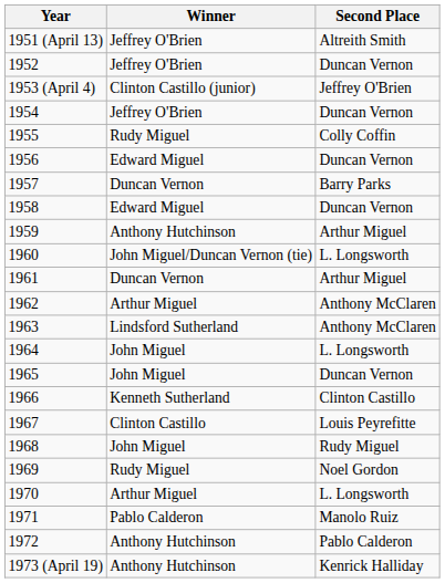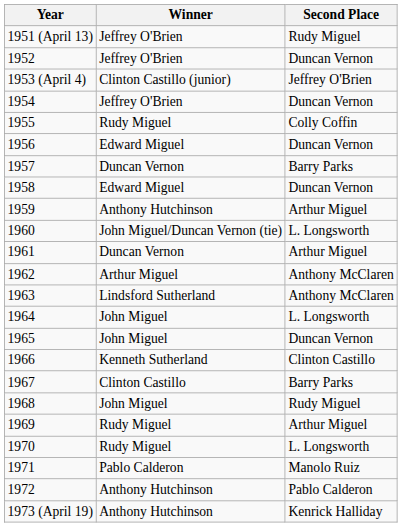 <table class="wikitable">
 <tr>
 <th>Year</th>
 <th>Winner</th>
 <th>Second Place</th>
 </tr>
 <tr>
 <td>1951 (April 13)</td>
 <td>Jeffrey O'Brien</td>
-<td>Altreith Smith</td>
+<td>Rudy Miguel</td>
 </tr>
 <tr>
 <td>1952</td>
 <td>Jeffrey O'Brien</td>
 <td>Duncan Vernon</td>
 </tr>
 <tr>
 <td>1953 (April 4)</td>
 <td>Clinton Castillo (junior)</td>
 <td>Jeffrey O'Brien</td>
 </tr>
 <tr>
 <td>1954</td>
 <td>Jeffrey O'Brien</td>
 <td>Duncan Vernon</td>
 </tr>
 <tr>
 <td>1955</td>
 <td>Rudy Miguel</td>
 <td>Colly Coffin</td>
 </tr>
 <tr>
 <td>1956</td>
 <td>Edward Miguel</td>
 <td>Duncan Vernon</td>
 </tr>
 <tr>
 <td>1957</td>
 <td>Duncan Vernon</td>
 <td>Barry Parks</td>
 </tr>
 <tr>
 <td>1958</td>
 <td>Edward Miguel</td>
 <td>Duncan Vernon</td>
 </tr>
 <tr>
 <td>1959</td>
 <td>Anthony Hutchinson</td>
 <td>Arthur Miguel</td>
 </tr>
 <tr>
 <td>1960</td>
 <td>John Miguel/Duncan Vernon (tie)</td>
 <td>L. Longsworth</td>
 </tr>
 <tr>
 <td>1961</td>
 <td>Duncan Vernon</td>
 <td>Arthur Miguel</td>
 </tr>
 <tr>
 <td>1962</td>
 <td>Arthur Miguel</td>
 <td>Anthony McClaren</td>
 </tr>
 <tr>
 <td>1963</td>
 <td>Lindsford Sutherland</td>
 <td>Anthony McClaren</td>
 </tr>
 <tr>
 <td>1964</td>
 <td>John Miguel</td>
 <td>L. Longsworth</td>
 </tr>
 <tr>
 <td>1965</td>
 <td>John Miguel</td>
 <td>Duncan Vernon</td>
 </tr>
 <tr>
 <td>1966</td>
 <td>Kenneth Sutherland</td>
 <td>Clinton Castillo</td>
 </tr>
 <tr>
 <td>1967</td>
 <td>Clinton Castillo</td>
-<td>Louis Peyrefitte</td>
+<td>Barry Parks</td>
 </tr>
 <tr>
 <td>1968</td>
 <td>John Miguel</td>
 <td>Rudy Miguel</td>
 </tr>
 <tr>
 <td>1969</td>
 <td>Rudy Miguel</td>
-<td>Noel Gordon</td>
+<td>Arthur Miguel</td>
 </tr>
 <tr>
 <td>1970</td>
-<td>Arthur Miguel</td>
+<td>Rudy Miguel</td>
 <td>L. Longsworth</td>
 </tr>
 <tr>
 <td>1971</td>
 <td>Pablo Calderon </td>
 <td>Manolo Ruiz </td>
 </tr>
 <tr>
 <td>1972</td>
 <td>Anthony Hutchinson</td>
 <td>Pablo Calderon </td>
 </tr>
 <tr>
 <td>1973 (April 19)</td>
 <td>Anthony Hutchinson</td>
 <td>Kenrick Halliday</td>
 </tr>
 </table>
